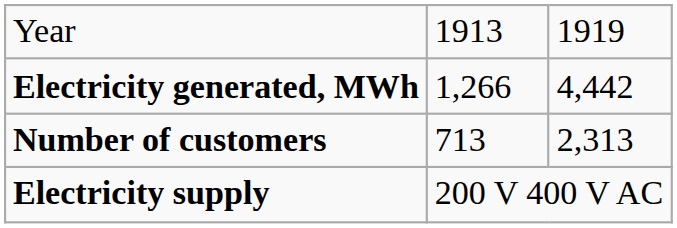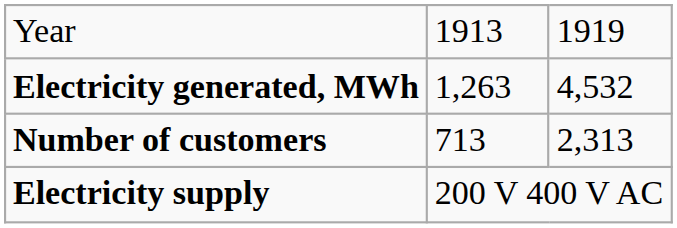 <table class="wikitable">
 <tr>
 <td>Year</td>
 <td>1913</td>
 <td>1919</td>
 </tr>
 <tr>
 <td><strong>Electricity generated, MWh</strong></td>
-<td>1,266</td>
-<td>4,442</td>
+<td>1,263</td>
+<td>4,532</td>
 </tr>
 <tr>
 <td><strong>Number of customers</strong></td>
 <td>713</td>
 <td>2,313</td>
 </tr>
 <tr>
 <td><strong>Electricity supply</strong></td>
 <td colspan="2">200 V 400 V AC</td>
 </tr>
 </table>
